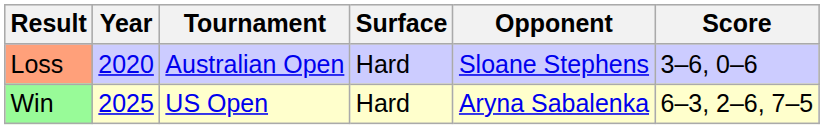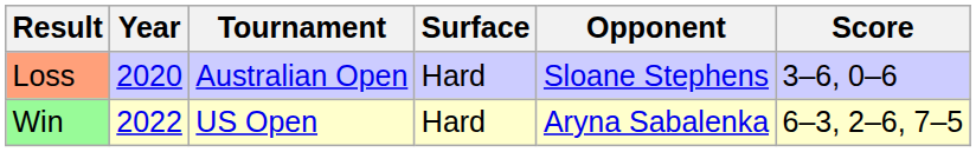 <table class="sortable wikitable">
 <tr>
 <th>Result</th>
 <th>Year</th>
 <th>Tournament</th>
 <th>Surface</th>
 <th>Opponent</th>
 <th>Score</th>
 </tr>
 <tr style=background:#ccf>
 <td bgcolor=FFA07A>Loss</td>
 <td><a href='#'>2020</a></td>
 <td><a href='#'>Australian Open</a></td>
 <td>Hard</td>
 <td> <a href='#'>Sloane Stephens</a></td>
 <td>3–6, 0–6</td>
 </tr>
 <tr style=background:#ffc>
 <td bgcolor=98fb98>Win</td>
-<td><a href='#'>2025</a></td>
+<td><a href='#'>2022</a></td>
 <td><a href='#'>US Open</a></td>
 <td>Hard</td>
 <td> <a href='#'>Aryna Sabalenka</a></td>
 <td>6–3, 2–6, 7–5</td>
 </tr>
 </table>
